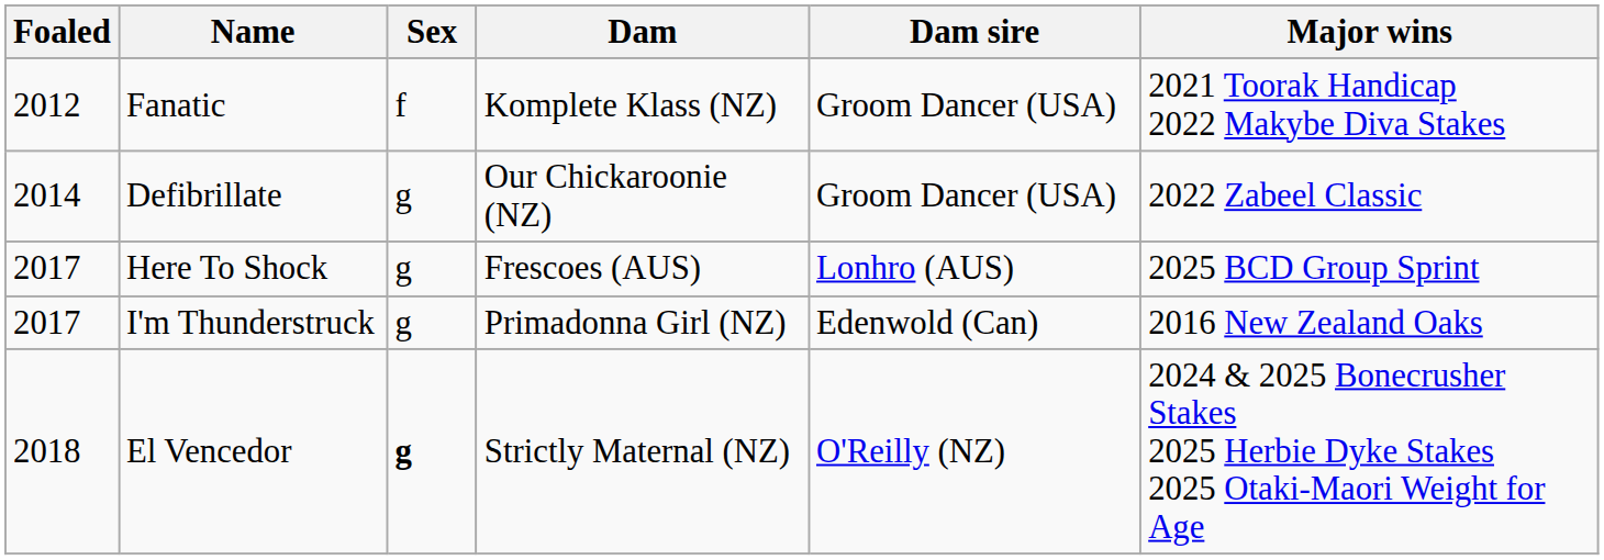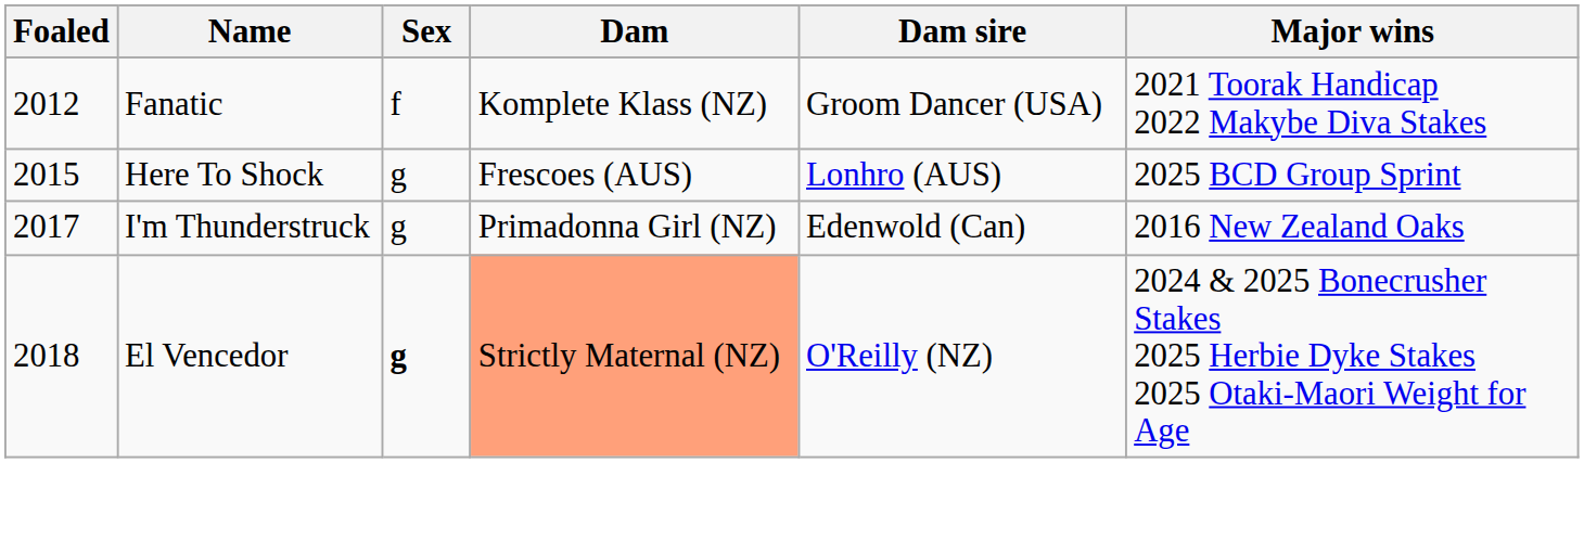 <table class="wikitable sortable">
 <tr>
 <th width="35px">Foaled</th>
 <th width="120px">Name</th>
 <th width="35px">Sex</th>
 <th width="150px">Dam</th>
 <th width="150px">Dam sire</th>
 <th width="210px">Major wins</th>
 </tr>
 <tr>
 <td>2012</td>
 <td>Fanatic</td>
 <td>f</td>
 <td>Komplete Klass (NZ)</td>
 <td>Groom Dancer (USA)</td>
 <td>2021 <a href='#'>Toorak Handicap</a><br> 2022 <a href='#'>Makybe Diva Stakes</a></td>
 </tr>
 <tr>
-<td>2014</td>
-<td>Defibrillate</td>
-<td>g</td>
-<td>Our Chickaroonie (NZ)</td>
-<td>Groom Dancer (USA)</td>
-<td>2022 <a href='#'>Zabeel Classic</a></td>
-</tr>
-<tr>
-<td>2017</td>
+<td>2015</td>
 <td>Here To Shock</td>
 <td>g</td>
 <td>Frescoes (AUS)</td>
 <td><a href='#'>Lonhro</a> (AUS)</td>
 <td>2025 <a href='#'>BCD Group Sprint</a></td>
 </tr>
 <tr>
 <td>2017</td>
 <td>I'm Thunderstruck</td>
 <td>g</td>
 <td>Primadonna Girl (NZ)</td>
 <td>Edenwold (Can)</td>
 <td>2016 <a href='#'>New Zealand Oaks</a></td>
 </tr>
 <tr>
 <td>2018</td>
 <td>El Vencedor</td>
 <td><strong>g</strong></td>
-<td>Strictly Maternal (NZ)</td>
+<td style="background: lightsalmon;">Strictly Maternal (NZ)</td>
 <td><a href='#'>O'Reilly</a> (NZ)</td>
 <td>2024 & 2025 <a href='#'>Bonecrusher Stakes</a><br>2025 <a href='#'>Herbie Dyke Stakes</a><br>2025 <a href='#'>Otaki-Maori Weight for Age</a></td>
 </tr>
 </table>
